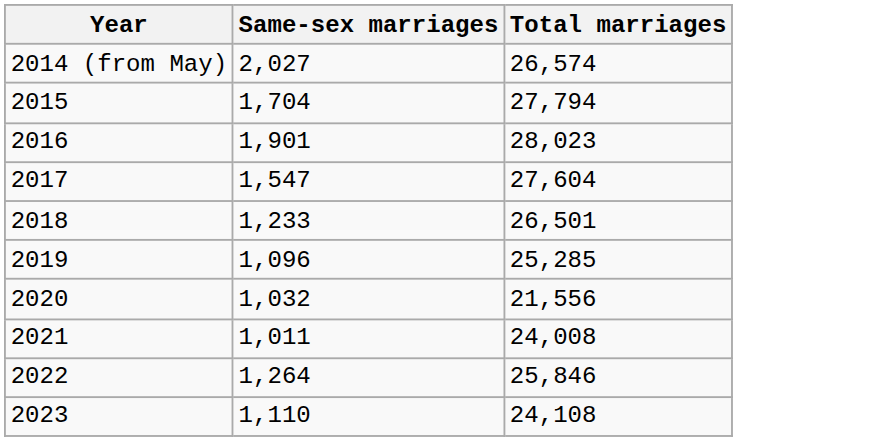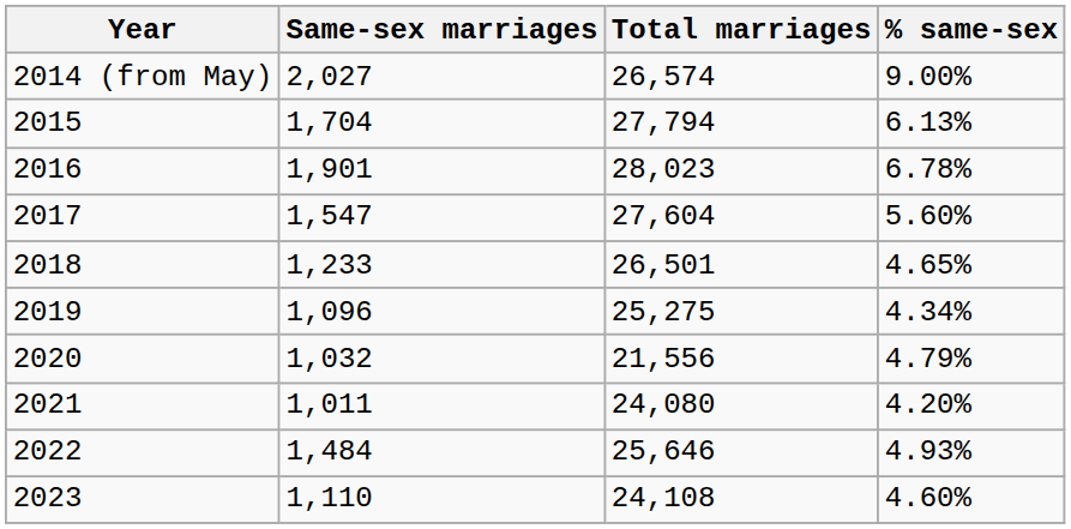 <table class="wikitable">
 <tr>
 <th>Year</th>
 <th>Same-sex marriages</th>
 <th>Total marriages</th>
+<th>% same-sex</th>
 </tr>
 <tr>
 <td>2014 (from May)</td>
 <td>2,027</td>
 <td>26,574</td>
+<td>9.00%</td>
 </tr>
 <tr>
 <td>2015</td>
 <td>1,704</td>
 <td>27,794</td>
+<td>6.13%</td>
 </tr>
 <tr>
 <td>2016</td>
 <td>1,901</td>
 <td>28,023</td>
+<td>6.78%</td>
 </tr>
 <tr>
 <td>2017</td>
 <td>1,547</td>
 <td>27,604</td>
+<td>5.60%</td>
 </tr>
 <tr>
 <td>2018</td>
 <td>1,233</td>
 <td>26,501</td>
+<td>4.65%</td>
 </tr>
 <tr>
 <td>2019</td>
 <td>1,096</td>
-<td>25,285</td>
+<td>25,275</td>
+<td>4.34%</td>
 </tr>
 <tr>
 <td>2020</td>
 <td>1,032</td>
 <td>21,556</td>
+<td>4.79%</td>
 </tr>
 <tr>
 <td>2021</td>
 <td>1,011</td>
-<td>24,008</td>
+<td>24,080</td>
+<td>4.20%</td>
 </tr>
 <tr>
 <td>2022</td>
-<td>1,264</td>
-<td>25,846</td>
+<td>1,484</td>
+<td>25,646</td>
+<td>4.93%</td>
 </tr>
 <tr>
 <td>2023</td>
 <td>1,110</td>
 <td>24,108</td>
+<td>4.60%</td>
 </tr>
 </table>
